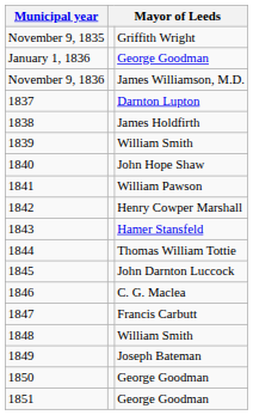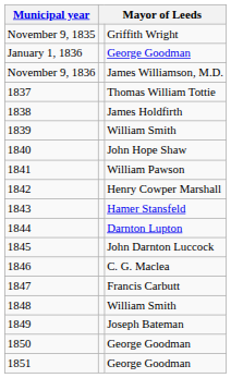 <table class="wikitable sortable" style="font-size:95%;">
 <tr>
 <th scope="col"><a href='#'>Municipal year</a></th>
 <th scope="col" colspan="2">Mayor of Leeds</th>
 </tr>
 <tr>
 <td>November 9, 1835</td>
 <td width="1"></td>
 <td>Griffith Wright</td>
 </tr>
 <tr>
 <td>January 1, 1836</td>
 <td width="1"></td>
 <td><a href='#'>George Goodman</a></td>
 </tr>
 <tr>
 <td>November 9, 1836</td>
 <td width="1"></td>
 <td>James Williamson, M.D.</td>
 </tr>
 <tr>
 <td>1837</td>
 <td width="1"></td>
-<td><a href='#'>Darnton Lupton</a></td>
+<td>Thomas William Tottie</td>
 </tr>
 <tr>
 <td>1838</td>
 <td width="1"></td>
 <td>James Holdfirth</td>
 </tr>
 <tr>
 <td>1839</td>
 <td width="1"></td>
 <td>William Smith</td>
 </tr>
 <tr>
 <td>1840</td>
 <td width="1"></td>
 <td>John Hope Shaw</td>
 </tr>
 <tr>
 <td>1841</td>
 <td width="1"></td>
 <td>William Pawson</td>
 </tr>
 <tr>
 <td>1842</td>
 <td width="1"></td>
 <td>Henry Cowper Marshall</td>
 </tr>
 <tr>
 <td>1843</td>
 <td width="1"></td>
 <td><a href='#'>Hamer Stansfeld</a></td>
 </tr>
 <tr>
 <td>1844</td>
 <td width="1"></td>
-<td>Thomas William Tottie</td>
+<td><a href='#'>Darnton Lupton</a></td>
 </tr>
 <tr>
 <td>1845</td>
 <td width="1"></td>
 <td>John Darnton Luccock</td>
 </tr>
 <tr>
 <td>1846</td>
 <td width="1"></td>
 <td>C. G. Maclea</td>
 </tr>
 <tr>
 <td>1847</td>
 <td width="1"></td>
 <td>Francis Carbutt</td>
 </tr>
 <tr>
 <td>1848</td>
 <td width="1"></td>
 <td>William Smith</td>
 </tr>
 <tr>
 <td>1849</td>
 <td width="1"></td>
 <td>Joseph Bateman</td>
 </tr>
 <tr>
 <td>1850</td>
 <td width="1"></td>
 <td>George Goodman</td>
 </tr>
 <tr>
 <td>1851</td>
 <td width="1"></td>
 <td>George Goodman</td>
 </tr>
 </table>
